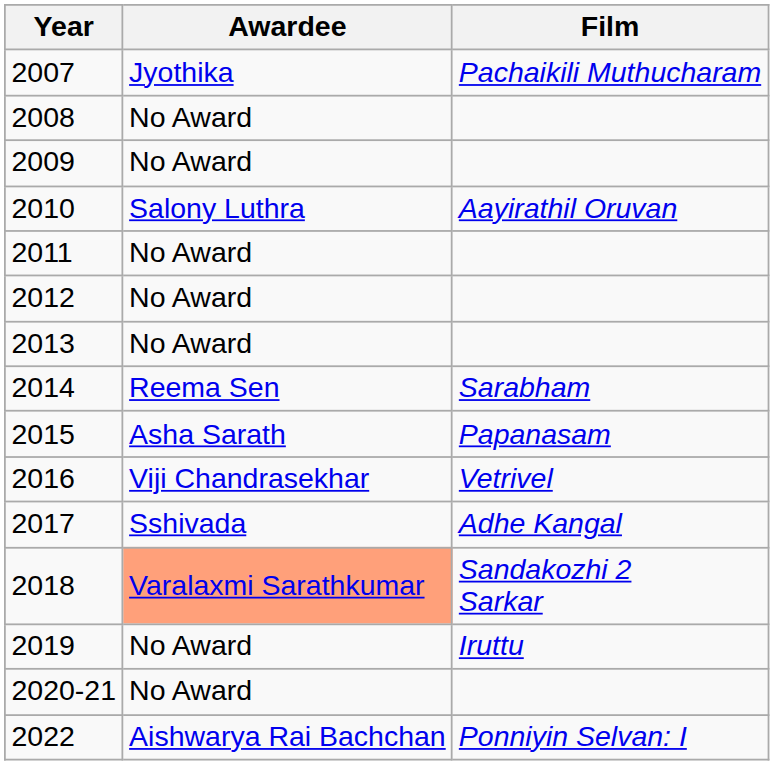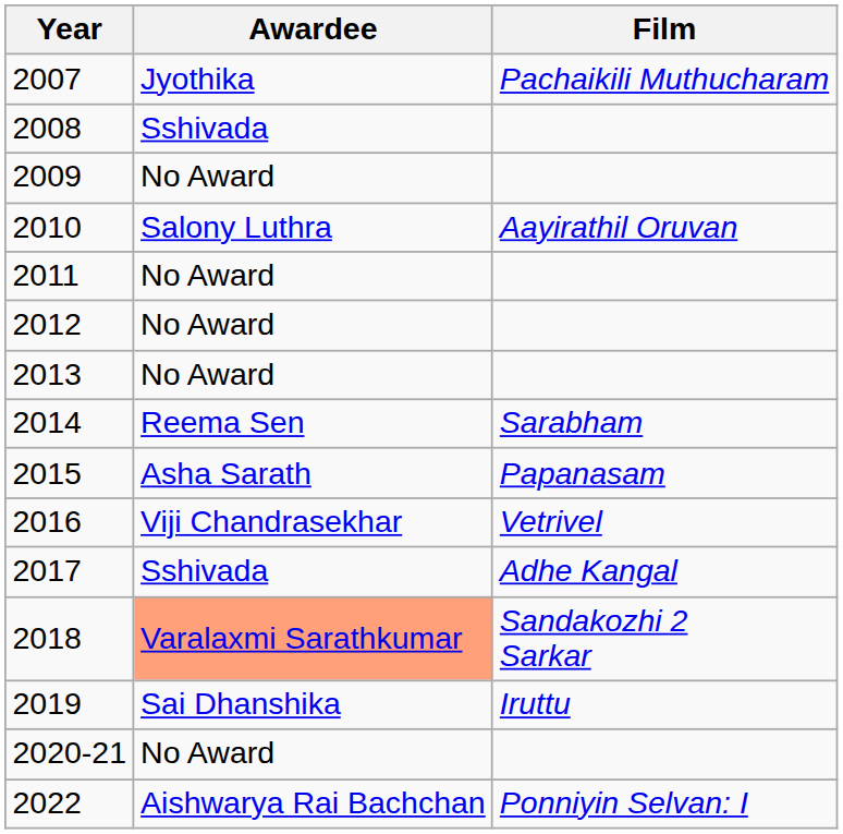 <table class="wikitable">
 <tr>
 <th>Year</th>
 <th>Awardee</th>
 <th>Film</th>
 </tr>
 <tr>
 <td>2007</td>
 <td><a href='#'>Jyothika</a></td>
 <td><em><a href='#'>Pachaikili Muthucharam</a></em></td>
 </tr>
 <tr>
 <td>2008</td>
-<td>No Award</td>
+<td><a href='#'>Sshivada</a></td>
 <td></td>
 </tr>
 <tr>
 <td>2009</td>
 <td>No Award</td>
 <td></td>
 </tr>
 <tr>
 <td>2010</td>
 <td><a href='#'>Salony Luthra</a></td>
 <td><em><a href='#'>Aayirathil Oruvan</a></em></td>
 </tr>
 <tr>
 <td>2011</td>
 <td>No Award</td>
 <td></td>
 </tr>
 <tr>
 <td>2012</td>
 <td>No Award</td>
 <td></td>
 </tr>
 <tr>
 <td>2013</td>
 <td>No Award</td>
 <td></td>
 </tr>
 <tr>
 <td>2014</td>
 <td><a href='#'>Reema Sen</a></td>
 <td><em><a href='#'>Sarabham</a></em></td>
 </tr>
 <tr>
 <td>2015</td>
 <td><a href='#'>Asha Sarath</a></td>
 <td><em><a href='#'>Papanasam</a></em></td>
 </tr>
 <tr>
 <td>2016</td>
 <td><a href='#'>Viji Chandrasekhar</a></td>
 <td><em><a href='#'>Vetrivel</a></em></td>
 </tr>
 <tr>
 <td>2017</td>
 <td><a href='#'>Sshivada</a></td>
 <td><em><a href='#'>Adhe Kangal</a></em></td>
 </tr>
 <tr>
 <td>2018</td>
 <td style="background: lightsalmon;"><a href='#'>Varalaxmi Sarathkumar</a></td>
 <td><em><a href='#'>Sandakozhi 2</a></em><br><em><a href='#'>Sarkar</a></em></td>
 </tr>
 <tr>
 <td>2019</td>
-<td>No Award</td>
+<td><a href='#'>Sai Dhanshika</a></td>
 <td><em><a href='#'>Iruttu</a></em></td>
 </tr>
 <tr>
 <td>2020-21</td>
 <td>No Award</td>
 <td></td>
 </tr>
 <tr>
 <td>2022</td>
 <td><a href='#'>Aishwarya Rai Bachchan</a></td>
 <td><em><a href='#'>Ponniyin Selvan: I</a></em></td>
 </tr>
 </table>
